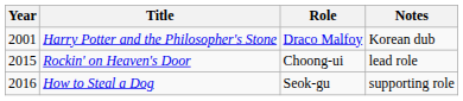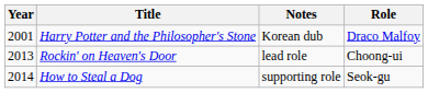 <table class="wikitable sortable">
 <tr>
 <th>Year</th>
 <th>Title</th>
+<th>Notes</th>
 <th>Role</th>
-<th>Notes</th>
 </tr>
 <tr>
 <td>2001</td>
 <td><em><a href='#'>Harry Potter and the Philosopher's Stone</a></em></td>
+<td>Korean dub</td>
 <td><a href='#'>Draco Malfoy</a></td>
-<td>Korean dub</td>
 </tr>
 <tr>
-<td>2015</td>
+<td>2013</td>
 <td><em><a href='#'>Rockin' on Heaven's Door</a></em></td>
+<td>lead role</td>
 <td>Choong-ui</td>
-<td>lead role</td>
 </tr>
 <tr>
-<td>2016</td>
+<td>2014</td>
 <td><em><a href='#'>How to Steal a Dog</a></em></td>
+<td>supporting role</td>
 <td>Seok-gu</td>
-<td>supporting role</td>
 </tr>
 </table>
